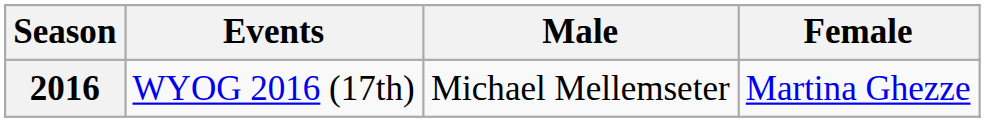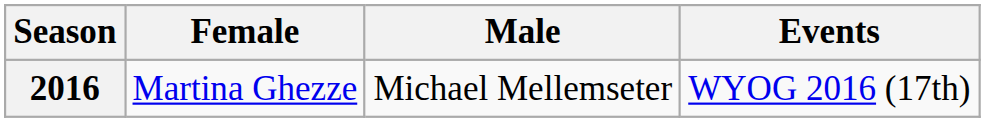 <table class="wikitable">
 <tr>
 <th scope="col">Season</th>
+<th scope="col">Female</th>
+<th scope="col">Male</th>
 <th scope="col">Events</th>
-<th scope="col">Male</th>
-<th scope="col">Female</th>
 </tr>
 <tr>
 <th scope="row">2016</th>
+<td><a href='#'>Martina Ghezze</a></td>
+<td>Michael Mellemseter</td>
 <td><a href='#'>WYOG 2016</a> (17th)</td>
-<td>Michael Mellemseter</td>
-<td><a href='#'>Martina Ghezze</a></td>
 </tr>
 </table>
